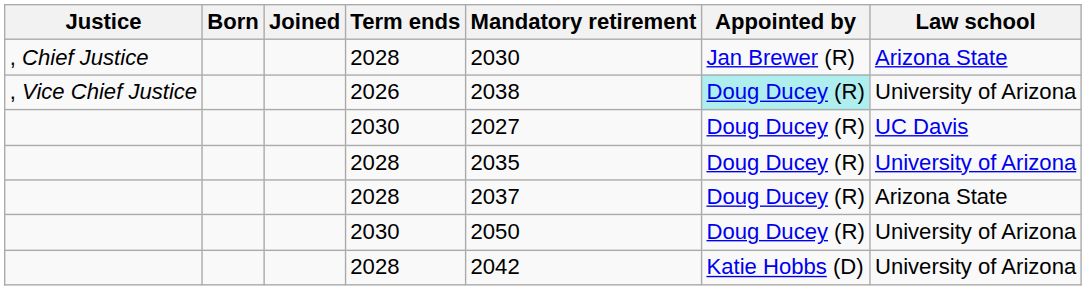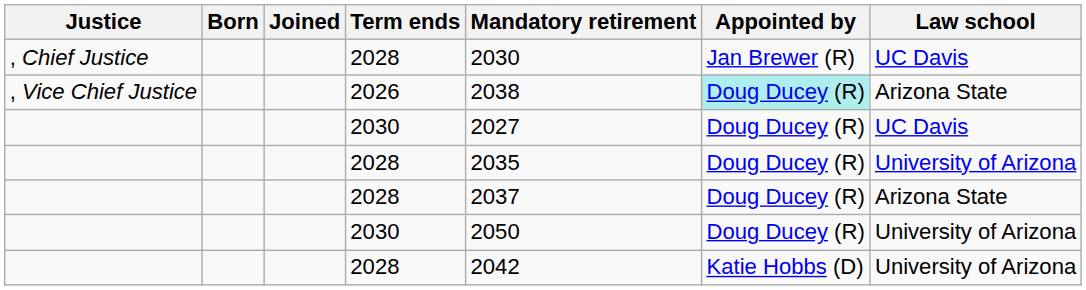 <table class="wikitable sortable">
 <tr>
 <th>Justice</th>
 <th>Born</th>
 <th>Joined</th>
 <th>Term ends</th>
 <th>Mandatory retirement</th>
 <th>Appointed by</th>
 <th>Law school</th>
 </tr>
 <tr>
 <td>, <em>Chief Justice</em></td>
 <td></td>
 <td></td>
 <td>2028</td>
 <td>2030</td>
 <td><a href='#'>Jan Brewer</a> (R)</td>
-<td><a href='#'>Arizona State</a></td>
+<td><a href='#'>UC Davis</a></td>
 </tr>
 <tr>
 <td>, <em>Vice Chief Justice</em></td>
 <td></td>
 <td></td>
 <td>2026</td>
 <td>2038</td>
 <td style="background: paleturquoise;"><a href='#'>Doug Ducey</a> (R)</td>
-<td>University of Arizona</td>
+<td>Arizona State</td>
 </tr>
 <tr>
 <td></td>
 <td></td>
 <td></td>
 <td>2030</td>
 <td>2027</td>
 <td><a href='#'>Doug Ducey</a> (R)</td>
 <td><a href='#'>UC Davis</a></td>
 </tr>
 <tr>
 <td></td>
 <td></td>
 <td></td>
 <td>2028</td>
 <td>2035</td>
 <td><a href='#'>Doug Ducey</a> (R)</td>
 <td><a href='#'>University of Arizona</a></td>
 </tr>
 <tr>
 <td></td>
 <td></td>
 <td></td>
 <td>2028</td>
 <td>2037</td>
 <td><a href='#'>Doug Ducey</a> (R)</td>
 <td>Arizona State</td>
 </tr>
 <tr>
 <td></td>
 <td></td>
 <td></td>
 <td>2030</td>
 <td>2050</td>
 <td><a href='#'>Doug Ducey</a> (R)</td>
 <td>University of Arizona</td>
 </tr>
 <tr>
 <td></td>
 <td></td>
 <td></td>
 <td>2028</td>
 <td>2042</td>
 <td><a href='#'>Katie Hobbs</a> (D)</td>
 <td>University of Arizona</td>
 </tr>
 </table>
